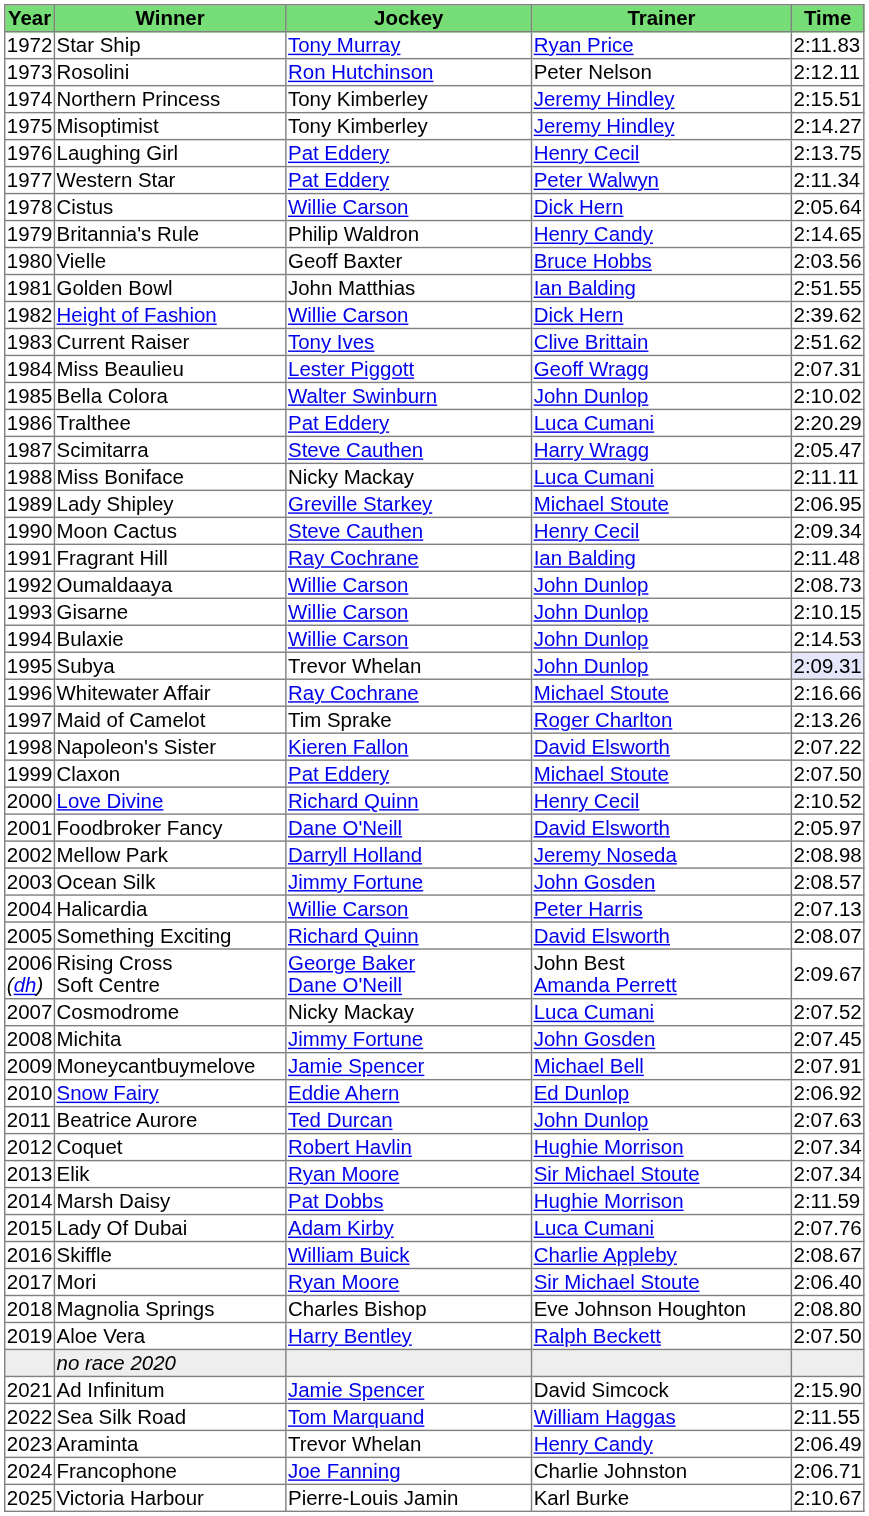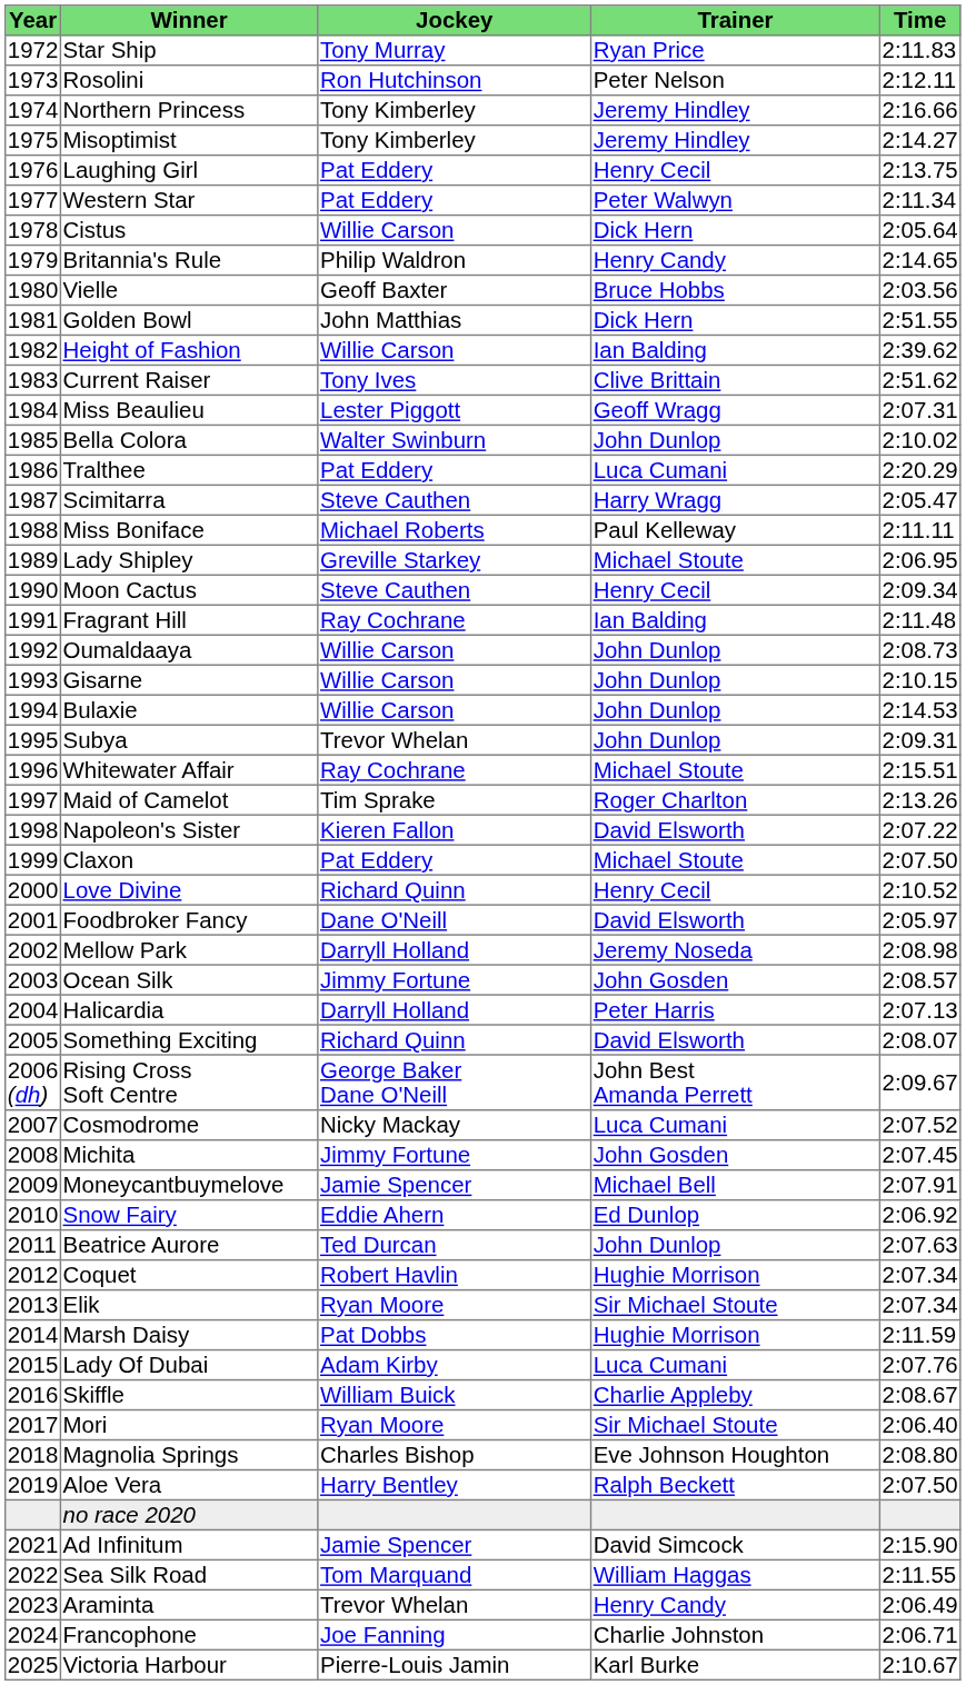 <table class = "sortable" | border="1" style="border-collapse: collapse; font-size:90%">
 <tr bgcolor="#77dd77" align="center">
 <th>Year</th>
 <th>Winner</th>
 <th>Jockey</th>
 <th>Trainer</th>
 <th>Time</th>
 </tr>
 <tr>
 <td>1972</td>
 <td width=160px>Star Ship</td>
 <td width=170px><a href='#'>Tony Murray</a></td>
 <td width=180px><a href='#'>Ryan Price</a></td>
 <td>2:11.83</td>
 </tr>
 <tr>
 <td>1973</td>
 <td>Rosolini</td>
 <td><a href='#'>Ron Hutchinson</a></td>
 <td>Peter Nelson</td>
 <td>2:12.11</td>
 </tr>
 <tr>
 <td>1974</td>
 <td>Northern Princess</td>
 <td>Tony Kimberley</td>
 <td><a href='#'>Jeremy Hindley</a></td>
-<td>2:15.51</td>
+<td>2:16.66</td>
 </tr>
 <tr>
 <td>1975</td>
 <td>Misoptimist</td>
 <td>Tony Kimberley</td>
 <td><a href='#'>Jeremy Hindley</a></td>
 <td>2:14.27</td>
 </tr>
 <tr>
 <td>1976</td>
 <td>Laughing Girl</td>
 <td><a href='#'>Pat Eddery</a></td>
 <td><a href='#'>Henry Cecil</a></td>
 <td>2:13.75</td>
 </tr>
 <tr>
 <td>1977</td>
 <td>Western Star</td>
 <td><a href='#'>Pat Eddery</a></td>
 <td><a href='#'>Peter Walwyn</a></td>
 <td>2:11.34</td>
 </tr>
 <tr>
 <td>1978</td>
 <td>Cistus</td>
 <td><a href='#'>Willie Carson</a></td>
 <td><a href='#'>Dick Hern</a></td>
 <td>2:05.64</td>
 </tr>
 <tr>
 <td>1979</td>
 <td>Britannia's Rule</td>
 <td>Philip Waldron</td>
 <td><a href='#'>Henry Candy</a></td>
 <td>2:14.65</td>
 </tr>
 <tr>
 <td>1980</td>
 <td>Vielle </td>
 <td>Geoff Baxter</td>
 <td><a href='#'>Bruce Hobbs</a></td>
 <td>2:03.56</td>
 </tr>
 <tr>
 <td>1981</td>
 <td>Golden Bowl</td>
 <td>John Matthias</td>
-<td><a href='#'>Ian Balding</a></td>
+<td><a href='#'>Dick Hern</a></td>
 <td>2:51.55</td>
 </tr>
 <tr>
 <td>1982</td>
 <td><a href='#'>Height of Fashion</a></td>
 <td><a href='#'>Willie Carson</a></td>
-<td><a href='#'>Dick Hern</a></td>
+<td><a href='#'>Ian Balding</a></td>
 <td>2:39.62</td>
 </tr>
 <tr>
 <td>1983</td>
 <td>Current Raiser</td>
 <td><a href='#'>Tony Ives</a></td>
 <td><a href='#'>Clive Brittain</a></td>
 <td>2:51.62</td>
 </tr>
 <tr>
 <td>1984</td>
 <td>Miss Beaulieu</td>
 <td><a href='#'>Lester Piggott</a></td>
 <td><a href='#'>Geoff Wragg</a></td>
 <td>2:07.31</td>
 </tr>
 <tr>
 <td>1985</td>
 <td>Bella Colora</td>
 <td><a href='#'>Walter Swinburn</a></td>
 <td><a href='#'>John Dunlop</a></td>
 <td>2:10.02</td>
 </tr>
 <tr>
 <td>1986</td>
 <td>Tralthee</td>
 <td><a href='#'>Pat Eddery</a></td>
 <td><a href='#'>Luca Cumani</a></td>
 <td>2:20.29</td>
 </tr>
 <tr>
 <td>1987</td>
 <td>Scimitarra</td>
 <td><a href='#'>Steve Cauthen</a></td>
 <td><a href='#'>Harry Wragg</a></td>
 <td>2:05.47</td>
 </tr>
 <tr>
 <td>1988</td>
 <td>Miss Boniface</td>
-<td>Nicky Mackay</td>
-<td><a href='#'>Luca Cumani</a></td>
+<td><a href='#'>Michael Roberts</a></td>
+<td>Paul Kelleway</td>
 <td>2:11.11</td>
 </tr>
 <tr>
 <td>1989</td>
 <td>Lady Shipley</td>
 <td><a href='#'>Greville Starkey</a></td>
 <td><a href='#'>Michael Stoute</a></td>
 <td>2:06.95</td>
 </tr>
 <tr>
 <td>1990</td>
 <td>Moon Cactus</td>
 <td><a href='#'>Steve Cauthen</a></td>
 <td><a href='#'>Henry Cecil</a></td>
 <td>2:09.34</td>
 </tr>
 <tr>
 <td>1991</td>
 <td>Fragrant Hill</td>
 <td><a href='#'>Ray Cochrane</a></td>
 <td><a href='#'>Ian Balding</a></td>
 <td>2:11.48</td>
 </tr>
 <tr>
 <td>1992</td>
 <td>Oumaldaaya</td>
 <td><a href='#'>Willie Carson</a></td>
 <td><a href='#'>John Dunlop</a></td>
 <td>2:08.73</td>
 </tr>
 <tr>
 <td>1993</td>
 <td>Gisarne</td>
 <td><a href='#'>Willie Carson</a></td>
 <td><a href='#'>John Dunlop</a></td>
 <td>2:10.15</td>
 </tr>
 <tr>
 <td>1994</td>
 <td>Bulaxie</td>
 <td><a href='#'>Willie Carson</a></td>
 <td><a href='#'>John Dunlop</a></td>
 <td>2:14.53</td>
 </tr>
 <tr>
 <td>1995</td>
 <td>Subya</td>
 <td>Trevor Whelan</td>
 <td><a href='#'>John Dunlop</a></td>
-<td style="background: lavender;">2:09.31</td>
+<td>2:09.31</td>
 </tr>
 <tr>
 <td>1996</td>
 <td>Whitewater Affair</td>
 <td><a href='#'>Ray Cochrane</a></td>
 <td><a href='#'>Michael Stoute</a></td>
-<td>2:16.66</td>
+<td>2:15.51</td>
 </tr>
 <tr>
 <td>1997</td>
 <td>Maid of Camelot</td>
 <td>Tim Sprake</td>
 <td><a href='#'>Roger Charlton</a></td>
 <td>2:13.26</td>
 </tr>
 <tr>
 <td>1998</td>
 <td>Napoleon's Sister</td>
 <td><a href='#'>Kieren Fallon</a></td>
 <td><a href='#'>David Elsworth</a></td>
 <td>2:07.22</td>
 </tr>
 <tr>
 <td>1999</td>
 <td>Claxon</td>
 <td><a href='#'>Pat Eddery</a></td>
 <td><a href='#'>Michael Stoute</a></td>
 <td>2:07.50</td>
 </tr>
 <tr>
 <td>2000</td>
 <td><a href='#'>Love Divine</a></td>
 <td><a href='#'>Richard Quinn</a></td>
 <td><a href='#'>Henry Cecil</a></td>
 <td>2:10.52</td>
 </tr>
 <tr>
 <td>2001</td>
 <td>Foodbroker Fancy</td>
 <td><a href='#'>Dane O'Neill</a></td>
 <td><a href='#'>David Elsworth</a></td>
 <td>2:05.97</td>
 </tr>
 <tr>
 <td>2002</td>
 <td>Mellow Park</td>
 <td><a href='#'>Darryll Holland</a></td>
 <td><a href='#'>Jeremy Noseda</a></td>
 <td>2:08.98</td>
 </tr>
 <tr>
 <td>2003</td>
 <td>Ocean Silk</td>
 <td><a href='#'>Jimmy Fortune</a></td>
 <td><a href='#'>John Gosden</a></td>
 <td>2:08.57</td>
 </tr>
 <tr>
 <td>2004</td>
 <td>Halicardia</td>
-<td><a href='#'>Willie Carson</a></td>
+<td><a href='#'>Darryll Holland</a></td>
 <td><a href='#'>Peter Harris</a></td>
 <td>2:07.13</td>
 </tr>
 <tr>
 <td>2005</td>
 <td>Something Exciting</td>
 <td><a href='#'>Richard Quinn</a></td>
 <td><a href='#'>David Elsworth</a></td>
 <td>2:08.07</td>
 </tr>
 <tr>
 <td>2006<br><em>(<a href='#'>dh</a>)</em></td>
 <td>Rising Cross<br>Soft Centre</td>
 <td><a href='#'>George Baker</a><br><a href='#'>Dane O'Neill</a></td>
 <td>John Best<br><a href='#'>Amanda Perrett</a></td>
 <td>2:09.67</td>
 </tr>
 <tr>
 <td>2007</td>
 <td>Cosmodrome</td>
 <td>Nicky Mackay</td>
 <td><a href='#'>Luca Cumani</a></td>
 <td>2:07.52</td>
 </tr>
 <tr>
 <td>2008</td>
 <td>Michita</td>
 <td><a href='#'>Jimmy Fortune</a></td>
 <td><a href='#'>John Gosden</a></td>
 <td>2:07.45</td>
 </tr>
 <tr>
 <td>2009</td>
 <td>Moneycantbuymelove</td>
 <td><a href='#'>Jamie Spencer</a></td>
 <td><a href='#'>Michael Bell</a></td>
 <td>2:07.91</td>
 </tr>
 <tr>
 <td>2010</td>
 <td><a href='#'>Snow Fairy</a></td>
 <td><a href='#'>Eddie Ahern</a></td>
 <td><a href='#'>Ed Dunlop</a></td>
 <td>2:06.92</td>
 </tr>
 <tr>
 <td>2011</td>
 <td>Beatrice Aurore</td>
 <td><a href='#'>Ted Durcan</a></td>
 <td><a href='#'>John Dunlop</a></td>
 <td>2:07.63</td>
 </tr>
 <tr>
 <td>2012</td>
 <td>Coquet</td>
 <td><a href='#'>Robert Havlin</a></td>
 <td><a href='#'>Hughie Morrison</a></td>
 <td>2:07.34</td>
 </tr>
 <tr>
 <td>2013</td>
 <td>Elik</td>
 <td><a href='#'>Ryan Moore</a></td>
 <td><a href='#'>Sir Michael Stoute</a></td>
 <td>2:07.34</td>
 </tr>
 <tr>
 <td>2014</td>
 <td>Marsh Daisy</td>
 <td><a href='#'>Pat Dobbs</a></td>
 <td><a href='#'>Hughie Morrison</a></td>
 <td>2:11.59</td>
 </tr>
 <tr>
 <td>2015</td>
 <td>Lady Of Dubai</td>
 <td><a href='#'>Adam Kirby</a></td>
 <td><a href='#'>Luca Cumani</a></td>
 <td>2:07.76</td>
 </tr>
 <tr>
 <td>2016</td>
 <td>Skiffle</td>
 <td><a href='#'>William Buick</a></td>
 <td><a href='#'>Charlie Appleby</a></td>
 <td>2:08.67</td>
 </tr>
 <tr>
 <td>2017</td>
 <td>Mori</td>
 <td><a href='#'>Ryan Moore</a></td>
 <td><a href='#'>Sir Michael Stoute</a></td>
 <td>2:06.40</td>
 </tr>
 <tr>
 <td>2018</td>
 <td>Magnolia Springs</td>
 <td>Charles Bishop</td>
 <td>Eve Johnson Houghton</td>
 <td>2:08.80</td>
 </tr>
 <tr>
 <td>2019</td>
 <td>Aloe Vera</td>
 <td><a href='#'>Harry Bentley</a></td>
 <td><a href='#'>Ralph Beckett</a></td>
 <td>2:07.50</td>
 </tr>
 <tr bgcolor="#eeeeee">
 <td data-sort-value="2020"></td>
 <td><em>no race 2020</em> </td>
 <td></td>
 <td></td>
 <td></td>
 </tr>
 <tr>
 <td>2021</td>
 <td>Ad Infinitum</td>
 <td><a href='#'>Jamie Spencer</a></td>
 <td>David Simcock</td>
 <td>2:15.90</td>
 </tr>
 <tr>
 <td>2022</td>
 <td>Sea Silk Road</td>
 <td><a href='#'>Tom Marquand</a></td>
 <td><a href='#'>William Haggas</a></td>
 <td>2:11.55</td>
 </tr>
 <tr>
 <td>2023</td>
 <td>Araminta</td>
 <td>Trevor Whelan</td>
 <td><a href='#'>Henry Candy</a></td>
 <td>2:06.49</td>
 </tr>
 <tr>
 <td>2024</td>
 <td>Francophone</td>
 <td><a href='#'>Joe Fanning</a></td>
 <td>Charlie Johnston</td>
 <td>2:06.71</td>
 </tr>
 <tr>
 <td>2025</td>
 <td>Victoria Harbour</td>
 <td>Pierre-Louis Jamin</td>
 <td>Karl Burke</td>
 <td>2:10.67</td>
 </tr>
 </table>
